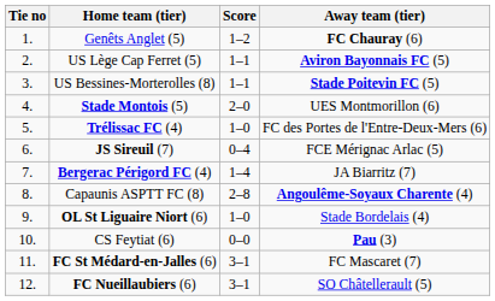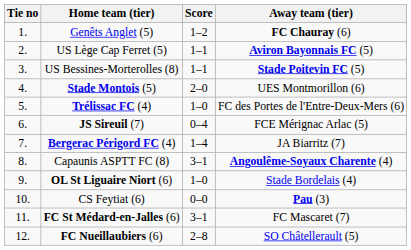 <table class="wikitable" style="text-align: center">
 <tr>
 <th>Tie no</th>
 <th>Home team (tier)</th>
 <th>Score</th>
 <th>Away team (tier)</th>
 </tr>
 <tr>
 <td>1.</td>
 <td><a href='#'>Genêts Anglet</a> (5)</td>
 <td>1–2</td>
 <td><strong>FC Chauray</strong> (6)</td>
 </tr>
 <tr>
 <td>2.</td>
 <td>US Lège Cap Ferret (5)</td>
 <td>1–1 </td>
 <td><strong><a href='#'>Aviron Bayonnais FC</a></strong> (5)</td>
 </tr>
 <tr>
 <td>3.</td>
 <td>US Bessines-Morterolles (8)</td>
 <td>1–1 </td>
 <td><strong><a href='#'>Stade Poitevin FC</a></strong> (5)</td>
 </tr>
 <tr>
 <td>4.</td>
 <td><strong><a href='#'>Stade Montois</a></strong> (5)</td>
 <td>2–0</td>
 <td>UES Montmorillon (6)</td>
 </tr>
 <tr>
 <td>5.</td>
 <td><strong><a href='#'>Trélissac FC</a></strong> (4)</td>
 <td>1–0</td>
 <td>FC des Portes de l'Entre-Deux-Mers (6)</td>
 </tr>
 <tr>
 <td>6.</td>
 <td><strong>JS Sireuil</strong> (7)</td>
 <td>0–4</td>
 <td>FCE Mérignac Arlac (5)</td>
 </tr>
 <tr>
 <td>7.</td>
 <td><strong><a href='#'>Bergerac Périgord FC</a></strong> (4)</td>
 <td>1–4</td>
 <td>JA Biarritz (7)</td>
 </tr>
 <tr>
 <td>8.</td>
 <td>Capaunis ASPTT FC (8)</td>
-<td>2–8</td>
+<td>3–1</td>
 <td><strong><a href='#'>Angoulême-Soyaux Charente</a></strong> (4)</td>
 </tr>
 <tr>
 <td>9.</td>
 <td><strong>OL St Liguaire Niort</strong> (6)</td>
 <td>1–0</td>
 <td><a href='#'>Stade Bordelais</a> (4)</td>
 </tr>
 <tr>
 <td>10.</td>
 <td>CS Feytiat (6)</td>
 <td>0–0 </td>
 <td><strong><a href='#'>Pau</a></strong> (3)</td>
 </tr>
 <tr>
 <td>11.</td>
 <td><strong>FC St Médard-en-Jalles</strong> (6)</td>
 <td>3–1</td>
 <td>FC Mascaret (7)</td>
 </tr>
 <tr>
 <td>12.</td>
 <td><strong>FC Nueillaubiers</strong> (6)</td>
-<td>3–1</td>
+<td>2–8</td>
 <td><a href='#'>SO Châtellerault</a> (5)</td>
 </tr>
 </table>
